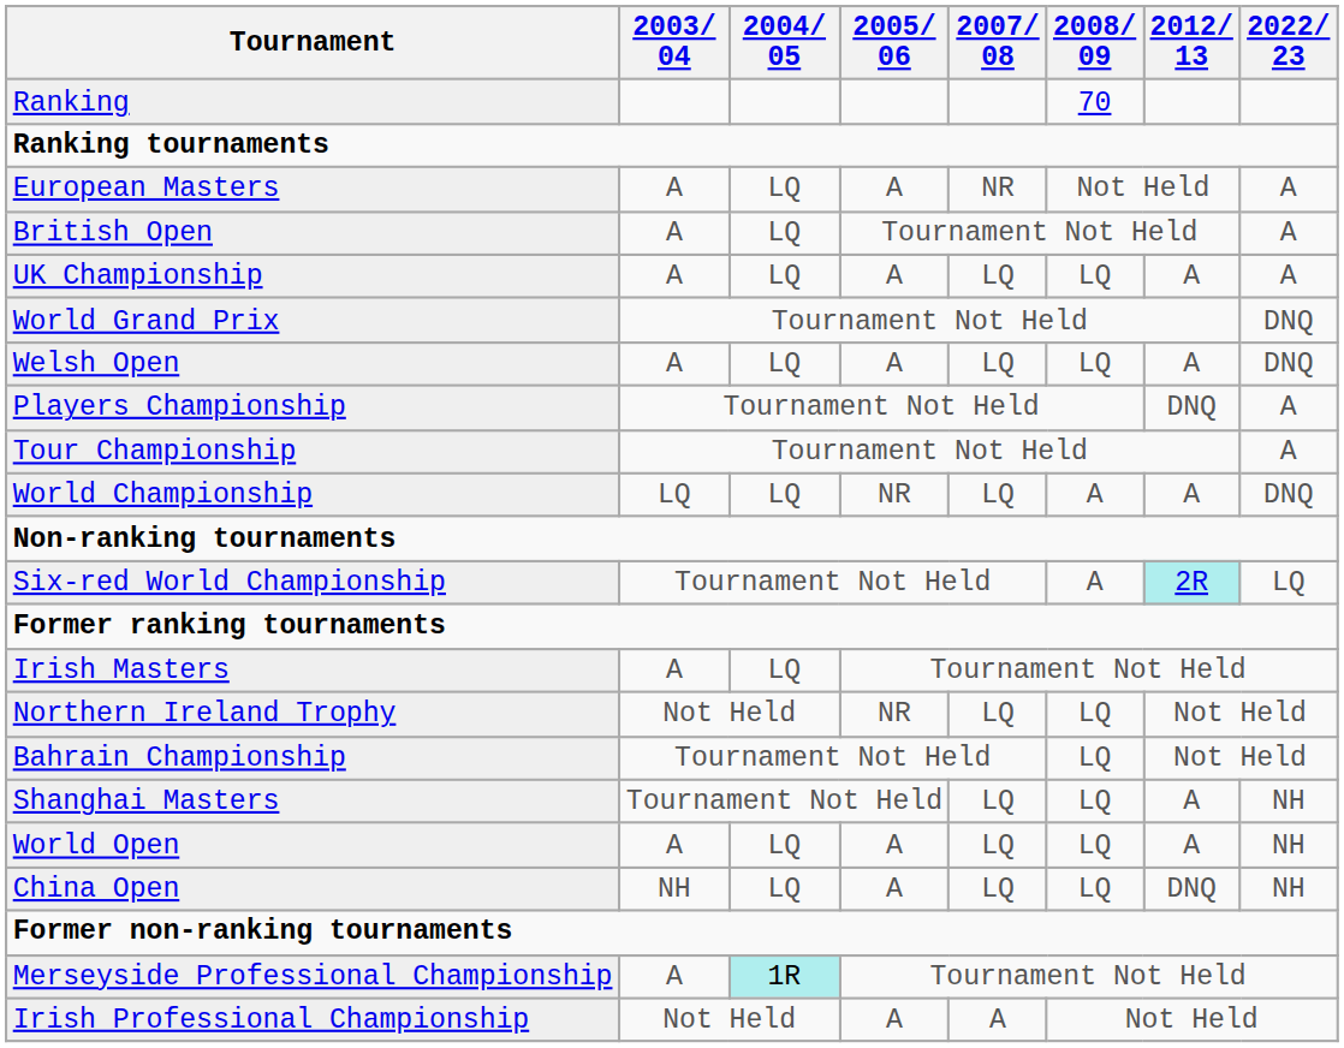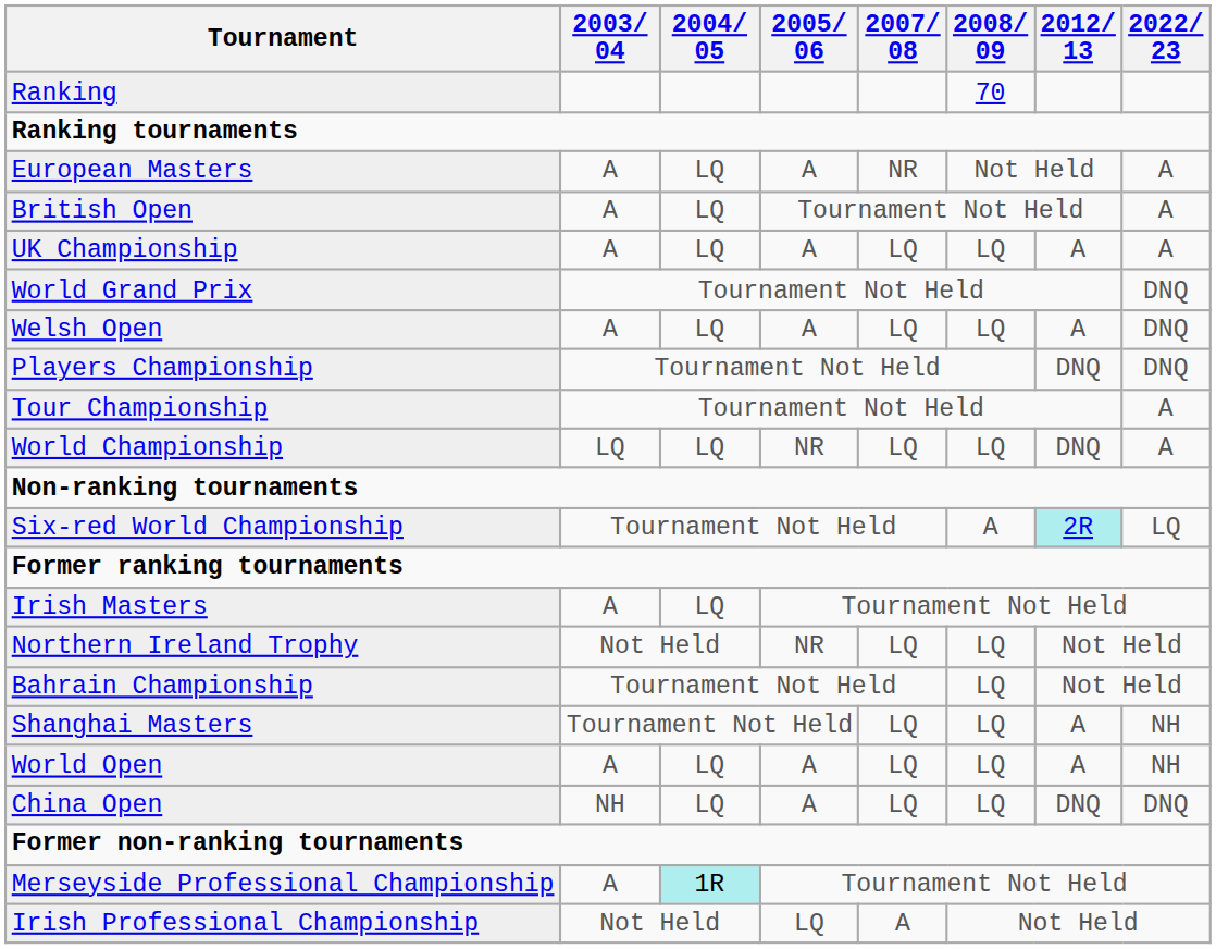 <table class="wikitable" style="font-size:85%;">
 <tr>
 <th>Tournament</th>
 <th><a href='#'>2003/<br>04</a></th>
 <th><a href='#'>2004/<br>05</a></th>
 <th><a href='#'>2005/<br>06</a></th>
 <th><a href='#'>2007/<br>08</a></th>
 <th><a href='#'>2008/<br>09</a></th>
 <th><a href='#'>2012/<br>13</a></th>
 <th><a href='#'>2022/<br>23</a></th>
 </tr>
 <tr>
 <td style="background:#EFEFEF;"><a href='#'>Ranking</a></td>
 <td align="center"></td>
 <td align="center"></td>
 <td align="center"></td>
 <td align="center"></td>
 <td align="center"><a href='#'>70</a></td>
 <td align="center"></td>
 <td align="center"></td>
 </tr>
 <tr>
 <td colspan="10"><strong>Ranking tournaments</strong></td>
 </tr>
 <tr>
 <td style="background:#EFEFEF;"><a href='#'>European Masters</a></td>
 <td align="center" style="color:#555555;">A</td>
 <td align="center" style="color:#555555;">LQ</td>
 <td align="center" style="color:#555555;">A</td>
 <td align="center" style="color:#555555;">NR</td>
 <td align="center" colspan="2" style="color:#555555;">Not Held</td>
 <td align="center" style="color:#555555;">A</td>
 </tr>
 <tr>
 <td style="background:#EFEFEF;"><a href='#'>British Open</a></td>
 <td align="center" style="color:#555555;">A</td>
 <td align="center" style="color:#555555;">LQ</td>
 <td align="center" colspan="4" style="color:#555555;">Tournament Not Held</td>
 <td align="center" style="color:#555555;">A</td>
 </tr>
 <tr>
 <td style="background:#EFEFEF;"><a href='#'>UK Championship</a></td>
 <td align="center" style="color:#555555;">A</td>
 <td align="center" style="color:#555555;">LQ</td>
 <td align="center" style="color:#555555;">A</td>
 <td align="center" style="color:#555555;">LQ</td>
 <td align="center" style="color:#555555;">LQ</td>
 <td align="center" style="color:#555555;">A</td>
 <td align="center" style="color:#555555;">A</td>
 </tr>
 <tr>
 <td style="background:#EFEFEF;"><a href='#'>World Grand Prix</a></td>
 <td align="center" colspan="6" style="color:#555555;">Tournament Not Held</td>
 <td align="center" style="color:#555555;">DNQ</td>
 </tr>
 <tr>
 <td style="background:#EFEFEF;"><a href='#'>Welsh Open</a></td>
 <td align="center" style="color:#555555;">A</td>
 <td align="center" style="color:#555555;">LQ</td>
 <td align="center" style="color:#555555;">A</td>
 <td align="center" style="color:#555555;">LQ</td>
 <td align="center" style="color:#555555;">LQ</td>
 <td align="center" style="color:#555555;">A</td>
 <td align="center" style="color:#555555;">DNQ</td>
 </tr>
 <tr>
 <td style="background:#EFEFEF;"><a href='#'>Players Championship</a></td>
 <td align="center" colspan="5" style="color:#555555;">Tournament Not Held</td>
 <td align="center" style="color:#555555;">DNQ</td>
-<td align="center" style="color:#555555;">A</td>
+<td align="center" style="color:#555555;">DNQ</td>
 </tr>
 <tr>
 <td style="background:#EFEFEF;"><a href='#'>Tour Championship</a></td>
 <td align="center" colspan="6" style="color:#555555;">Tournament Not Held</td>
 <td align="center" style="color:#555555;">A</td>
 </tr>
 <tr>
 <td style="background:#EFEFEF;"><a href='#'>World Championship</a></td>
 <td align="center" style="color:#555555;">LQ</td>
 <td align="center" style="color:#555555;">LQ</td>
 <td align="center" style="color:#555555;">NR</td>
 <td align="center" style="color:#555555;">LQ</td>
+<td align="center" style="color:#555555;">LQ</td>
+<td align="center" style="color:#555555;">DNQ</td>
 <td align="center" style="color:#555555;">A</td>
-<td align="center" style="color:#555555;">A</td>
-<td align="center" style="color:#555555;">DNQ</td>
 </tr>
 <tr>
 <td colspan="10"><strong>Non-ranking tournaments</strong></td>
 </tr>
 <tr>
 <td style="background:#EFEFEF;"><a href='#'>Six-red World Championship</a></td>
 <td align="center" colspan="4" style="color:#555555;">Tournament Not Held</td>
 <td align="center" style="color:#555555;">A</td>
 <td align="center" style="background:#afeeee;"><a href='#'>2R</a></td>
 <td align="center" style="color:#555555;">LQ</td>
 </tr>
 <tr>
 <td colspan="10"><strong>Former ranking tournaments</strong></td>
 </tr>
 <tr>
 <td style="background:#EFEFEF;"><a href='#'>Irish Masters</a></td>
 <td align="center" style="color:#555555;">A</td>
 <td align="center" style="color:#555555;">LQ</td>
 <td align="center" colspan="10" style="color:#555555;">Tournament Not Held</td>
 </tr>
 <tr>
 <td style="background:#EFEFEF;"><a href='#'>Northern Ireland Trophy</a></td>
 <td align="center" colspan="2" style="color:#555555;">Not Held</td>
 <td align="center" style="color:#555555;">NR</td>
 <td align="center" style="color:#555555;">LQ</td>
 <td align="center" style="color:#555555;">LQ</td>
 <td align="center" colspan="2" style="color:#555555;">Not Held</td>
 </tr>
 <tr>
 <td style="background:#EFEFEF;"><a href='#'>Bahrain Championship</a></td>
 <td align="center" colspan="4" style="color:#555555;">Tournament Not Held</td>
 <td align="center" style="color:#555555;">LQ</td>
 <td align="center" colspan="2" style="color:#555555;">Not Held</td>
 </tr>
 <tr>
 <td style="background:#EFEFEF;"><a href='#'>Shanghai Masters</a></td>
 <td align="center" colspan="3" style="color:#555555;">Tournament Not Held</td>
 <td align="center" style="color:#555555;">LQ</td>
 <td align="center" style="color:#555555;">LQ</td>
 <td align="center" style="color:#555555;">A</td>
 <td align="center" style="color:#555555;">NH</td>
 </tr>
 <tr>
 <td style="background:#EFEFEF;"><a href='#'>World Open</a></td>
 <td align="center" style="color:#555555;">A</td>
 <td align="center" style="color:#555555;">LQ</td>
 <td align="center" style="color:#555555;">A</td>
 <td align="center" style="color:#555555;">LQ</td>
 <td align="center" style="color:#555555;">LQ</td>
 <td align="center" style="color:#555555;">A</td>
 <td align="center" style="color:#555555;">NH</td>
 </tr>
 <tr>
 <td style="background:#EFEFEF;"><a href='#'>China Open</a></td>
 <td align="center" style="color:#555555;">NH</td>
 <td align="center" style="color:#555555;">LQ</td>
 <td align="center" style="color:#555555;">A</td>
 <td align="center" style="color:#555555;">LQ</td>
 <td align="center" style="color:#555555;">LQ</td>
 <td align="center" style="color:#555555;">DNQ</td>
-<td align="center" style="color:#555555;">NH</td>
+<td align="center" style="color:#555555;">DNQ</td>
 </tr>
 <tr>
 <td colspan="10"><strong>Former non-ranking tournaments</strong></td>
 </tr>
 <tr>
 <td style="background:#EFEFEF;"><a href='#'>Merseyside Professional Championship</a></td>
 <td align="center" style="color:#555555;">A</td>
 <td align="center" style="background:#afeeee;">1R</td>
 <td align="center" colspan="10" style="color:#555555;">Tournament Not Held</td>
 </tr>
 <tr>
 <td style="background:#EFEFEF;"><a href='#'>Irish Professional Championship</a></td>
 <td align="center" colspan="2" style="color:#555555;">Not Held</td>
-<td align="center" style="color:#555555;">A</td>
+<td align="center" style="color:#555555;">LQ</td>
 <td align="center" style="color:#555555;">A</td>
 <td align="center" colspan="3" style="color:#555555;">Not Held</td>
 </tr>
 </table>
